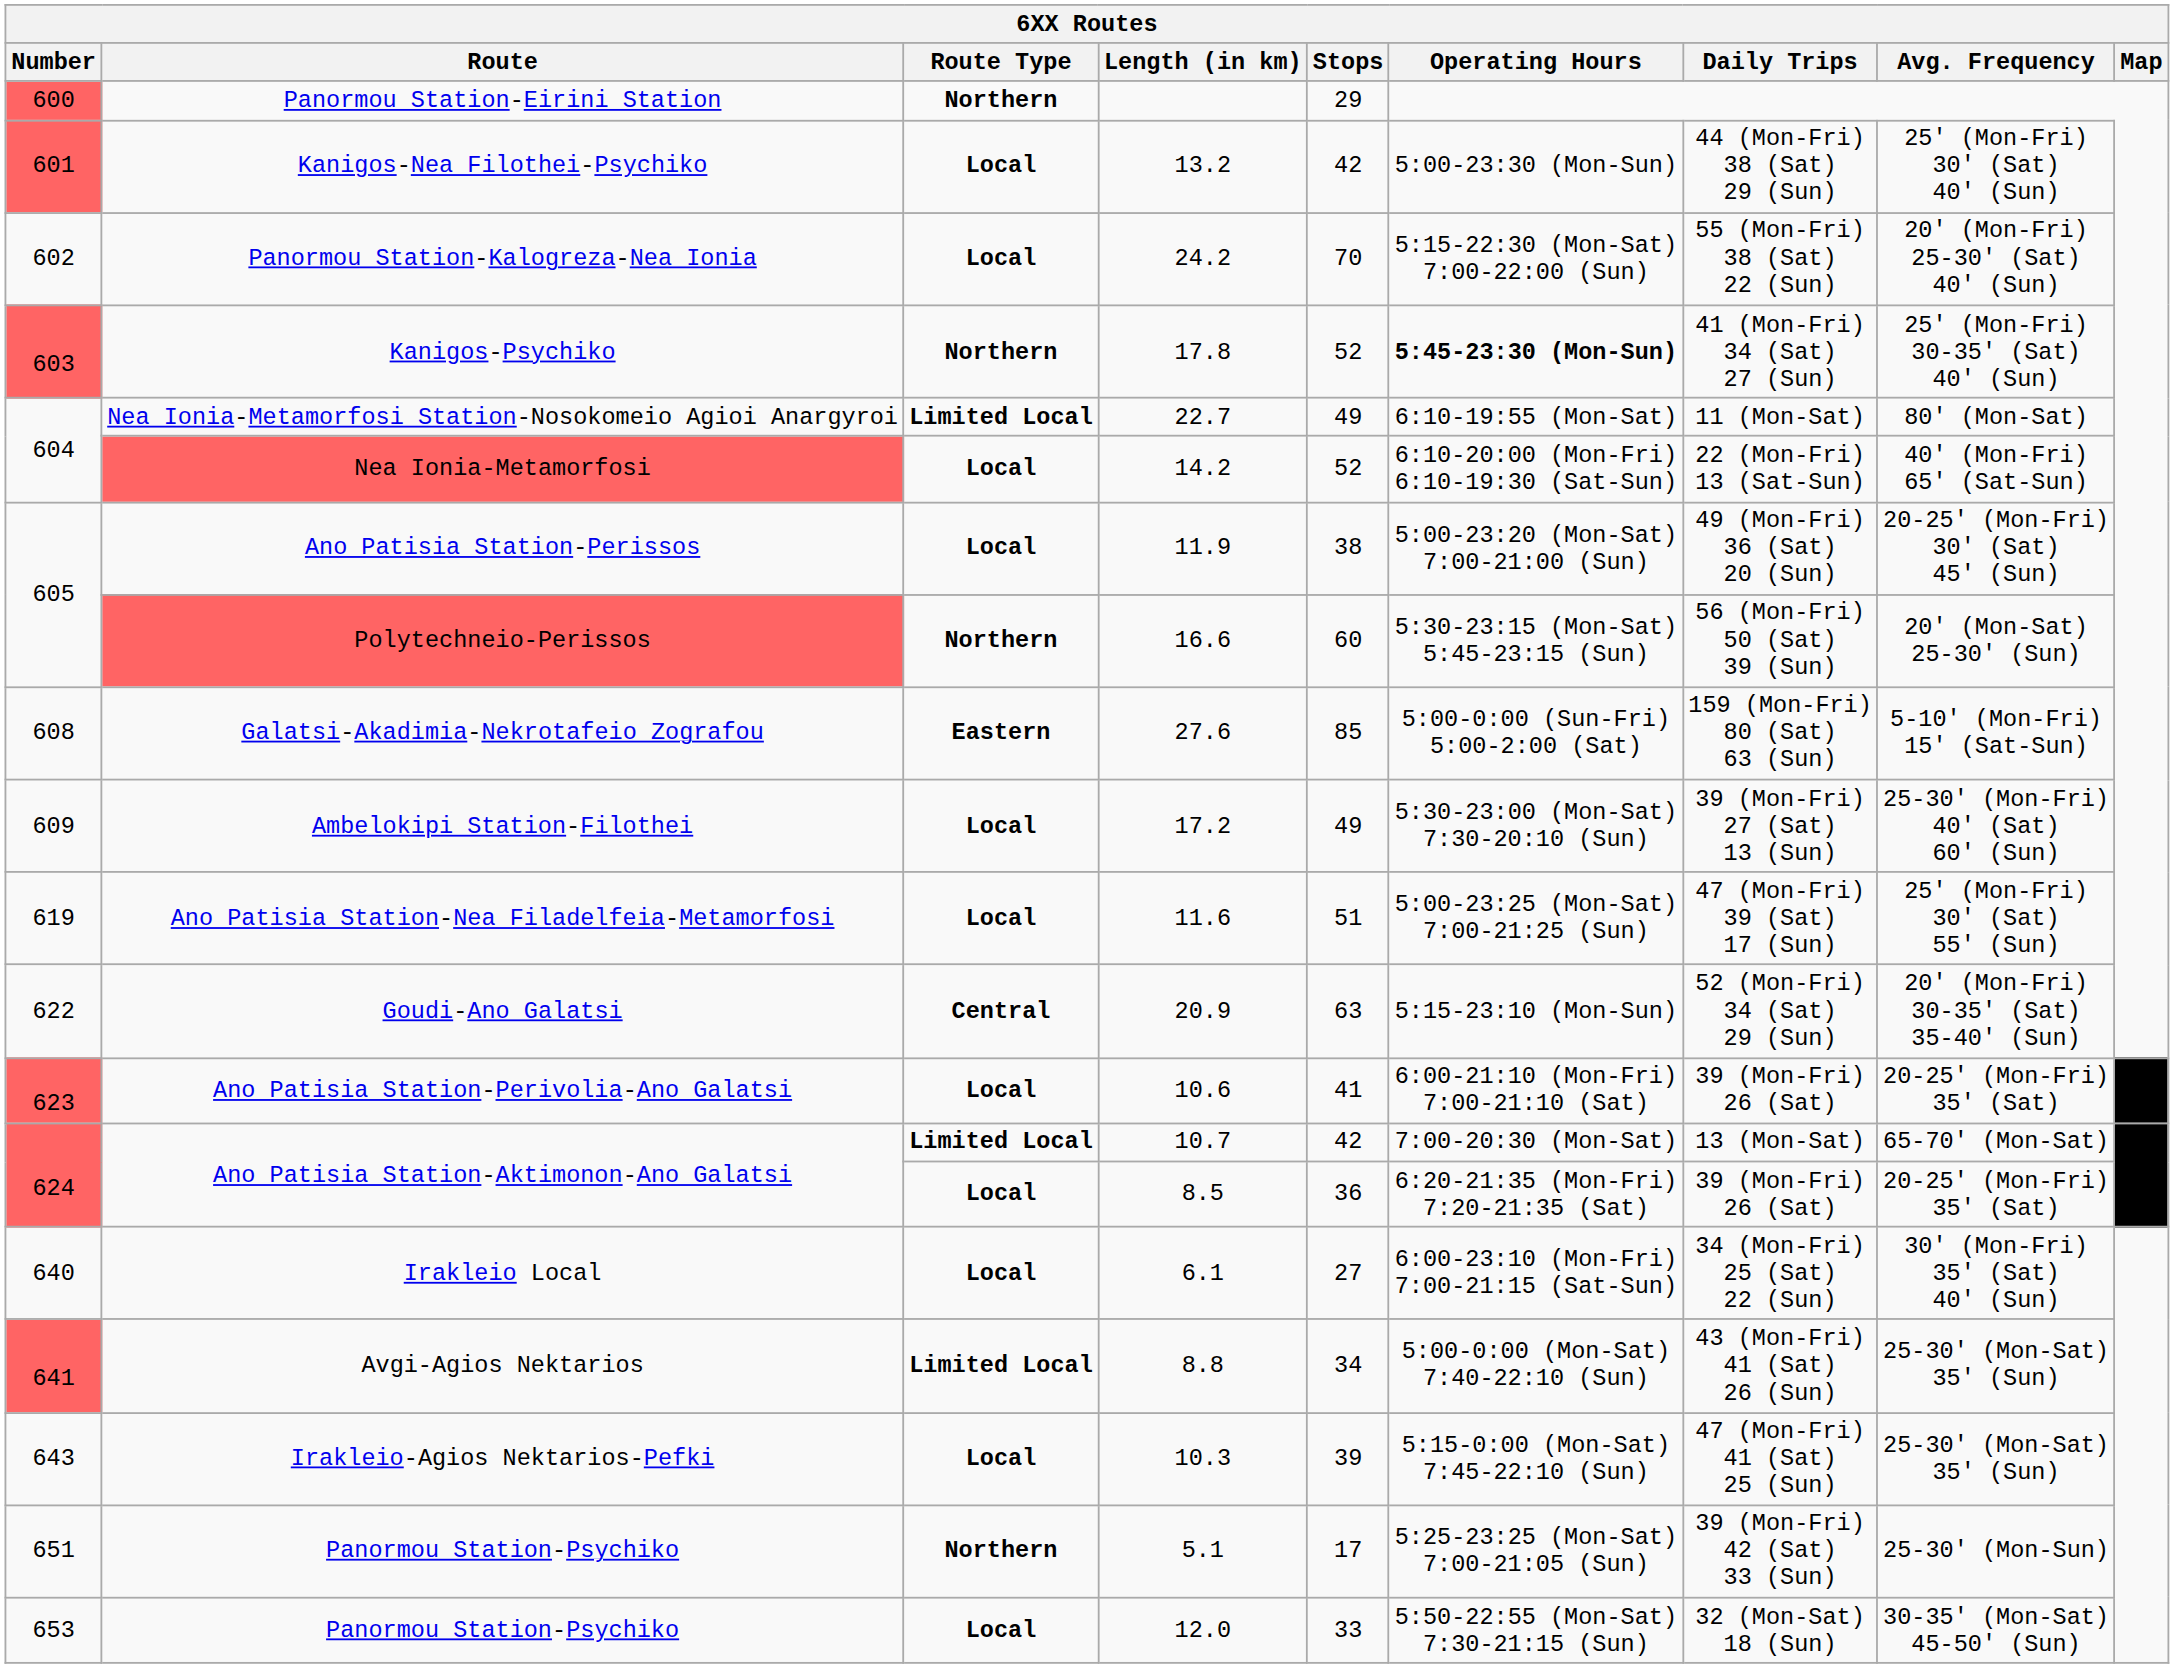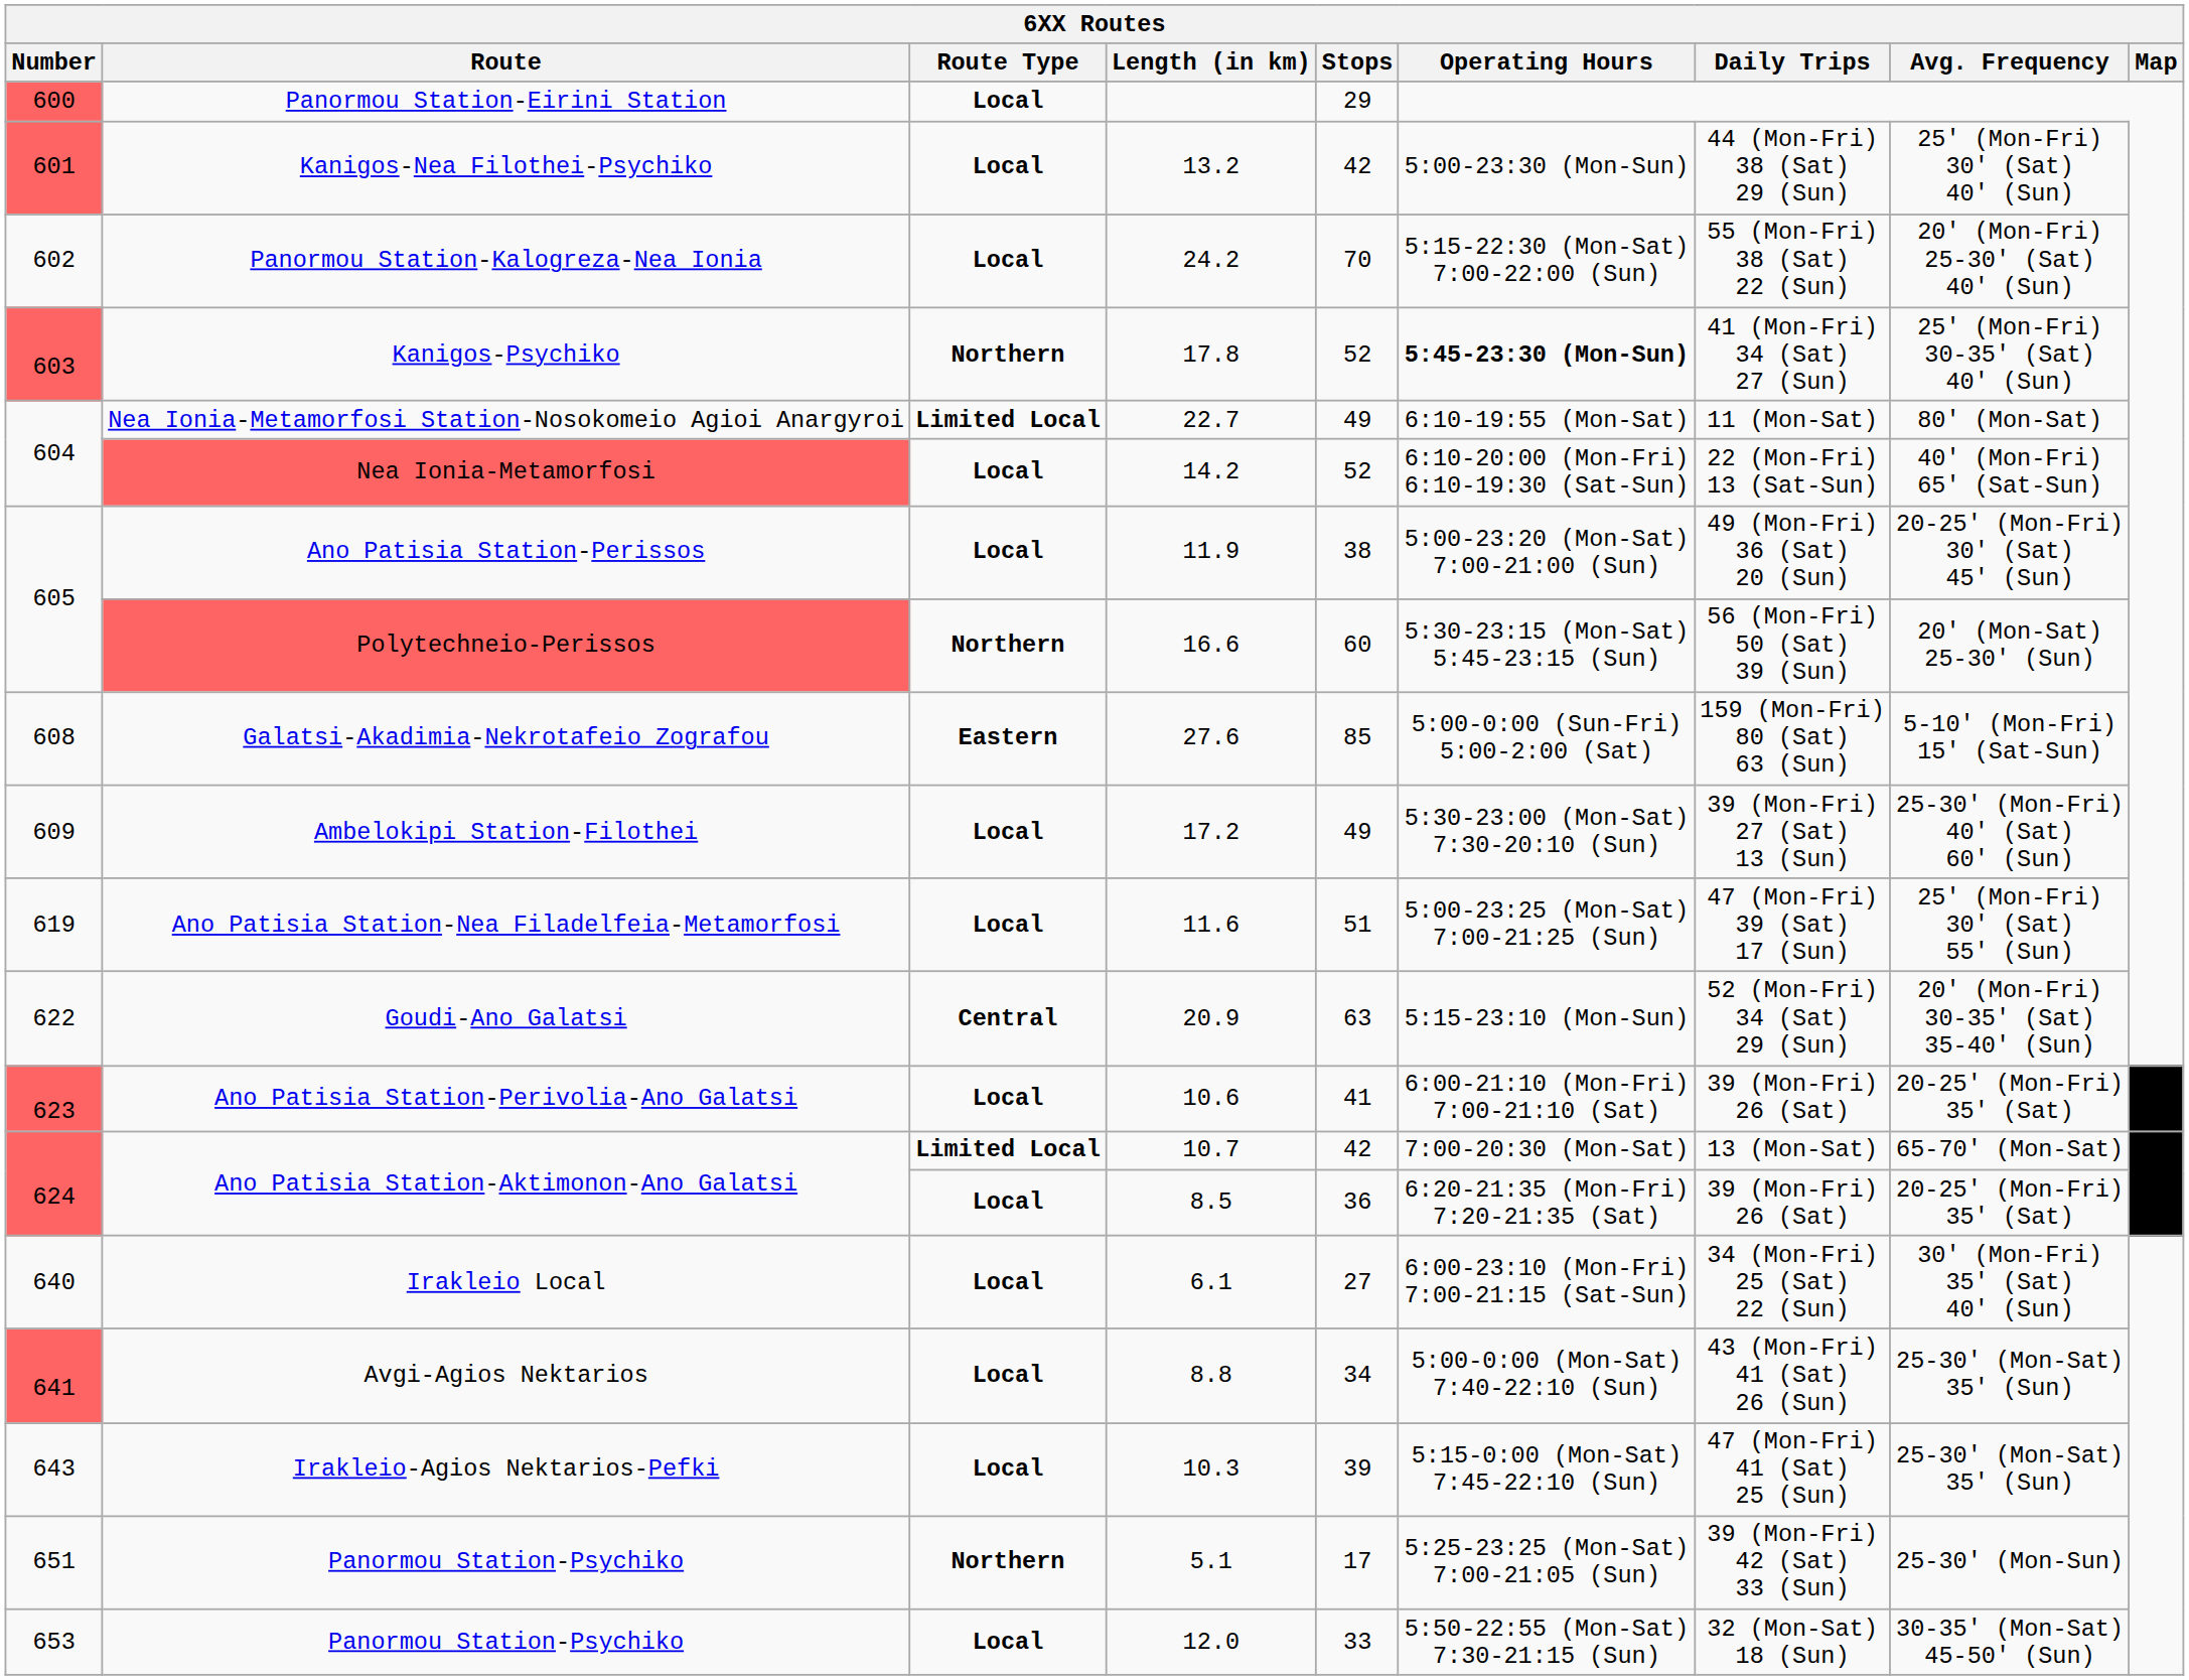 <table cellpadding="5" style="margin:0 auto; text-align:center;"  class="mw-collapsible mw-collapsed wikitable">
 <tr>
 <th colspan="9">6XX Routes</th>
 </tr>
 <tr>
 <th>Number</th>
 <th>Route</th>
 <th>Route Type</th>
 <th>Length (in km)</th>
 <th>Stops</th>
 <th>Operating Hours</th>
 <th>Daily Trips</th>
 <th>Avg. Frequency</th>
 <th>Map</th>
 </tr>
 <tr>
 <td style="background:#ff6464;">600</td>
 <td><a href='#'>Panormou Station</a>-<a href='#'>Eirini Station</a></td>
-<td><span><strong>Northern</strong></span></td>
+<td><span><strong>Local</strong></span></td>
 <td></td>
 <td>29</td>
 </tr>
 <tr>
 <td style="background:#ff6464;">601</td>
 <td><a href='#'>Kanigos</a>-<a href='#'>Nea Filothei</a>-<a href='#'>Psychiko</a></td>
 <td><span><strong>Local</strong></span></td>
 <td>13.2</td>
 <td>42</td>
 <td>5:00-23:30 (Mon-Sun)</td>
 <td>44 (Mon-Fri)<br>38 (Sat)<br>29 (Sun)</td>
 <td>25' (Mon-Fri)<br>30' (Sat)<br>40' (Sun)</td>
 </tr>
 <tr>
 <td>602</td>
 <td><a href='#'>Panormou Station</a>-<a href='#'>Kalogreza</a>-<a href='#'>Nea Ionia</a></td>
 <td><span><strong>Local</strong></span></td>
 <td>24.2</td>
 <td>70</td>
 <td>5:15-22:30 (Mon-Sat)<br>7:00-22:00 (Sun)</td>
 <td>55 (Mon-Fri)<br>38 (Sat)<br>22 (Sun)</td>
 <td>20' (Mon-Fri)<br>25-30' (Sat)<br>40' (Sun)</td>
 </tr>
 <tr>
 <td style="background:#ff6464;"><br>603</td>
 <td><a href='#'>Kanigos</a>-<a href='#'>Psychiko</a></td>
 <td><span><strong>Northern</strong></span></td>
 <td>17.8</td>
 <td>52</td>
 <td><strong>5:45-23:30 (Mon-Sun)</strong></td>
 <td>41 (Mon-Fri)<br>34 (Sat)<br>27 (Sun)</td>
 <td>25' (Mon-Fri)<br>30-35' (Sat)<br>40' (Sun)</td>
 </tr>
 <tr>
 <td rowspan="2">604</td>
 <td><a href='#'>Nea Ionia</a>-<a href='#'>Metamorfosi Station</a>-Nosokomeio Agioi Anargyroi</td>
 <td><span><strong>Limited Local</strong></span></td>
 <td>22.7</td>
 <td>49</td>
 <td>6:10-19:55 (Mon-Sat)</td>
 <td>11 (Mon-Sat)</td>
 <td>80' (Mon-Sat)</td>
 </tr>
 <tr>
 <td style="background:#ff6464;">Nea Ionia-Metamorfosi</td>
 <td><span><strong>Local</strong></span></td>
 <td>14.2</td>
 <td>52</td>
 <td>6:10-20:00 (Mon-Fri)<br>6:10-19:30 (Sat-Sun)</td>
 <td>22 (Mon-Fri)<br>13 (Sat-Sun)</td>
 <td>40' (Mon-Fri)<br>65' (Sat-Sun)</td>
 </tr>
 <tr>
 <td rowspan="2">605</td>
 <td><a href='#'>Ano Patisia Station</a>-<a href='#'>Perissos</a></td>
 <td><span><strong>Local</strong></span></td>
 <td>11.9</td>
 <td>38</td>
 <td>5:00-23:20 (Mon-Sat)<br>7:00-21:00 (Sun)</td>
 <td>49 (Mon-Fri)<br>36 (Sat)<br>20 (Sun)</td>
 <td>20-25' (Mon-Fri)<br>30' (Sat)<br>45' (Sun)</td>
 </tr>
 <tr>
 <td style="background:#ff6464;">Polytechneio-Perissos</td>
 <td><span><strong>Northern</strong></span></td>
 <td>16.6</td>
 <td>60</td>
 <td>5:30-23:15 (Mon-Sat)<br>5:45-23:15 (Sun)</td>
 <td>56 (Mon-Fri)<br>50 (Sat)<br>39 (Sun)</td>
 <td>20' (Mon-Sat)<br>25-30' (Sun)</td>
 </tr>
 <tr>
 <td>608</td>
 <td><a href='#'>Galatsi</a>-<a href='#'>Akadimia</a>-<a href='#'>Nekrotafeio Zografou</a></td>
 <td><span><strong>Eastern</strong></span></td>
 <td>27.6</td>
 <td>85</td>
 <td>5:00-0:00 (Sun-Fri)<br>5:00-2:00 (Sat)</td>
 <td>159 (Mon-Fri)<br>80 (Sat)<br>63 (Sun)</td>
 <td>5-10' (Mon-Fri)<br>15' (Sat-Sun)</td>
 </tr>
 <tr>
 <td>609</td>
 <td><a href='#'>Ambelokipi Station</a>-<a href='#'>Filothei</a></td>
 <td><span><strong>Local</strong></span></td>
 <td>17.2</td>
 <td>49</td>
 <td>5:30-23:00 (Mon-Sat)<br>7:30-20:10 (Sun)</td>
 <td>39 (Mon-Fri)<br>27 (Sat)<br>13 (Sun)</td>
 <td>25-30' (Mon-Fri)<br>40' (Sat)<br>60' (Sun)</td>
 </tr>
 <tr>
 <td>619</td>
 <td><a href='#'>Ano Patisia Station</a>-<a href='#'>Nea Filadelfeia</a>-<a href='#'>Metamorfosi</a></td>
 <td><span><strong>Local</strong></span></td>
 <td>11.6</td>
 <td>51</td>
 <td>5:00-23:25 (Mon-Sat)<br>7:00-21:25 (Sun)</td>
 <td>47 (Mon-Fri)<br>39 (Sat)<br>17 (Sun)</td>
 <td>25' (Mon-Fri)<br>30' (Sat)<br>55' (Sun)</td>
 </tr>
 <tr>
 <td>622</td>
 <td><a href='#'>Goudi</a>-<a href='#'>Ano Galatsi</a></td>
 <td><span><strong>Central</strong></span></td>
 <td>20.9</td>
 <td>63</td>
 <td>5:15-23:10 (Mon-Sun)</td>
 <td>52 (Mon-Fri)<br>34 (Sat)<br>29 (Sun)</td>
 <td>20' (Mon-Fri)<br>30-35' (Sat)<br>35-40' (Sun)</td>
 </tr>
 <tr>
 <td style="background:#ff6464;"><br>623</td>
 <td><a href='#'>Ano Patisia Station</a>-<a href='#'>Perivolia</a>-<a href='#'>Ano Galatsi</a></td>
 <td><span><strong>Local</strong></span></td>
 <td>10.6</td>
 <td>41</td>
 <td>6:00-21:10 (Mon-Fri)<br>7:00-21:10 (Sat)</td>
 <td>39 (Mon-Fri)<br>26 (Sat)</td>
 <td>20-25' (Mon-Fri)<br>35' (Sat)</td>
 <td style="background:#000000;"></td>
 </tr>
 <tr>
 <td rowspan="2" style="background:#ff6464;"><br>624</td>
 <td rowspan="2"><a href='#'>Ano Patisia Station</a>-<a href='#'>Aktimonon</a>-<a href='#'>Ano Galatsi</a></td>
 <td><span><strong>Limited Local</strong></span></td>
 <td>10.7</td>
 <td>42</td>
 <td>7:00-20:30 (Mon-Sat)</td>
 <td>13 (Mon-Sat)</td>
 <td>65-70' (Mon-Sat)</td>
 <td style="background:#000000;" rowspan="2"></td>
 </tr>
 <tr>
 <td><span><strong>Local</strong></span></td>
 <td>8.5</td>
 <td>36</td>
 <td>6:20-21:35 (Mon-Fri)<br>7:20-21:35 (Sat)</td>
 <td>39 (Mon-Fri)<br>26 (Sat)</td>
 <td>20-25' (Mon-Fri)<br>35' (Sat)</td>
 </tr>
 <tr>
 <td>640</td>
 <td><a href='#'>Irakleio</a> Local</td>
 <td><span><strong>Local</strong></span></td>
 <td>6.1</td>
 <td>27</td>
 <td>6:00-23:10 (Mon-Fri)<br>7:00-21:15 (Sat-Sun)</td>
 <td>34 (Mon-Fri)<br>25 (Sat)<br>22 (Sun)</td>
 <td>30' (Mon-Fri)<br>35' (Sat)<br>40' (Sun)</td>
 </tr>
 <tr>
 <td style="background:#ff6464;"><br>641</td>
 <td>Avgi-Agios Nektarios</td>
-<td><span><strong>Limited Local</strong></span></td>
+<td><span><strong>Local</strong></span></td>
 <td>8.8</td>
 <td>34</td>
 <td>5:00-0:00 (Mon-Sat)<br>7:40-22:10 (Sun)</td>
 <td>43 (Mon-Fri)<br>41 (Sat)<br>26 (Sun)</td>
 <td>25-30' (Mon-Sat)<br>35' (Sun)</td>
 </tr>
 <tr>
 <td>643</td>
 <td><a href='#'>Irakleio</a>-Agios Nektarios-<a href='#'>Pefki</a></td>
 <td><span><strong>Local</strong></span></td>
 <td>10.3</td>
 <td>39</td>
 <td>5:15-0:00 (Mon-Sat)<br>7:45-22:10 (Sun)</td>
 <td>47 (Mon-Fri)<br>41 (Sat)<br>25 (Sun)</td>
 <td>25-30' (Mon-Sat)<br>35' (Sun)</td>
 </tr>
 <tr>
 <td>651</td>
 <td><a href='#'>Panormou Station</a>-<a href='#'>Psychiko</a></td>
 <td><span><strong>Northern</strong></span></td>
 <td>5.1</td>
 <td>17</td>
 <td>5:25-23:25 (Mon-Sat)<br>7:00-21:05 (Sun)</td>
 <td>39 (Mon-Fri)<br>42 (Sat)<br>33 (Sun)</td>
 <td>25-30' (Mon-Sun)</td>
 </tr>
 <tr>
 <td>653</td>
 <td><a href='#'>Panormou Station</a>-<a href='#'>Psychiko</a></td>
 <td><span><strong>Local</strong></span></td>
 <td>12.0</td>
 <td>33</td>
 <td>5:50-22:55 (Mon-Sat)<br>7:30-21:15 (Sun)</td>
 <td>32 (Mon-Sat)<br>18 (Sun)</td>
 <td>30-35' (Mon-Sat)<br>45-50' (Sun)</td>
 </tr>
 </table>
